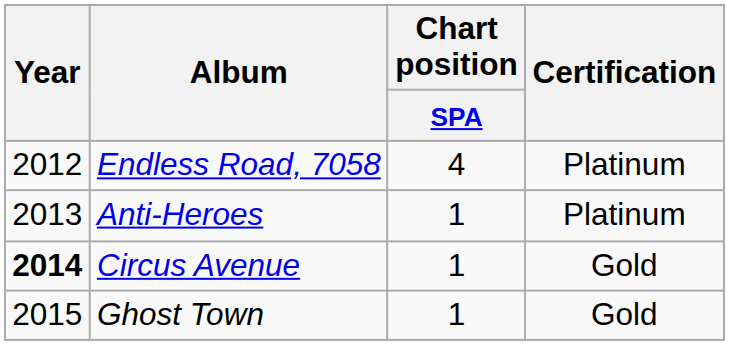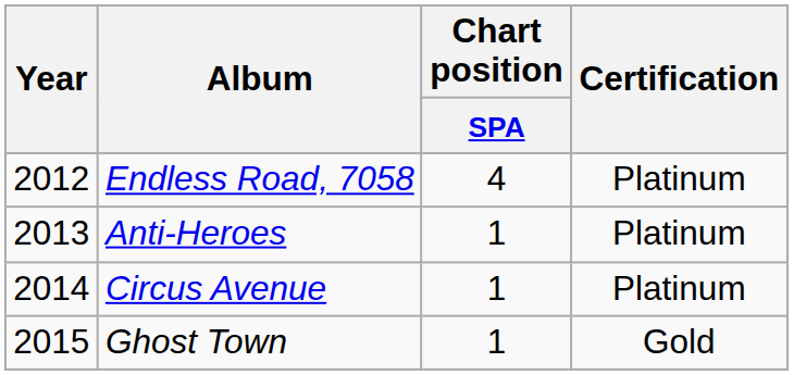 <table class="wikitable">
 <tr>
 <th rowspan="2">Year</th>
 <th rowspan="2">Album</th>
 <th>Chart position</th>
 <th rowspan="2">Certification</th>
 </tr>
 <tr>
 <th width="20"><small><a href='#'>SPA</a><br></small></th>
 </tr>
 <tr>
 <td>2012</td>
 <td><em><a href='#'>Endless Road, 7058</a></em></td>
 <td align="center">4</td>
 <td align="center">Platinum</td>
 </tr>
 <tr>
 <td>2013</td>
 <td><em><a href='#'>Anti-Heroes</a></em></td>
 <td align="center">1</td>
 <td align="center">Platinum</td>
 </tr>
 <tr>
-<td><strong>2014</strong></td>
+<td>2014</td>
 <td><em><a href='#'>Circus Avenue</a></em></td>
 <td align="center">1</td>
-<td align="center">Gold</td>
+<td align="center">Platinum</td>
 </tr>
 <tr>
 <td>2015</td>
 <td><em>Ghost Town</em></td>
 <td align="center">1</td>
 <td align="center">Gold</td>
 </tr>
 </table>
